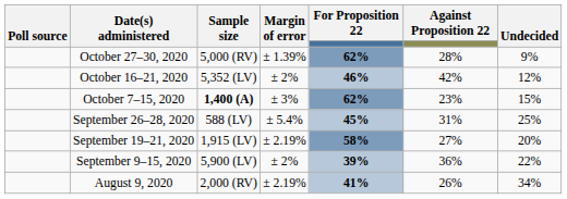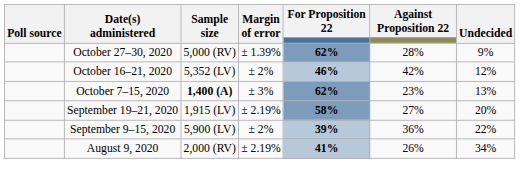 <table class="wikitable" style="font-size:90%;text-align:center;">
 <tr valign=bottom>
 <th rowspan="2">Poll source</th>
 <th rowspan="2">Date(s)<br>administered<br></th>
 <th rowspan="2">Sample<br>size<br></th>
 <th rowspan="2">Margin<br>of error<br></th>
 <th style="width:100px;">For Proposition 22</th>
 <th style="width:100px;">Against Proposition 22</th>
 <th rowspan="2">Undecided</th>
 </tr>
 <tr>
 <th style="background: #47729E;"></th>
 <th style="background: #8B8B54;"></th>
 </tr>
 <tr>
 <td style="text-align:left;"></td>
 <td>October 27–30, 2020</td>
 <td>5,000 (RV)</td>
 <td>± 1.39%</td>
 <td style="background: #7D9CBB;"><strong>62%</strong></td>
 <td>28%</td>
 <td>9%</td>
 </tr>
 <tr>
 <td style="text-align:left;"></td>
 <td>October 16–21, 2020</td>
 <td>5,352 (LV)</td>
 <td>± 2%</td>
 <td style="background: #B6C8D9;"><strong>46%</strong></td>
 <td>42%</td>
 <td>12%</td>
 </tr>
 <tr>
 <td style="text-align:left;"></td>
 <td>October 7–15, 2020</td>
 <td><strong>1,400 (A)</strong></td>
 <td>± 3%</td>
 <td style="background: #7D9CBB;"><strong>62%</strong></td>
 <td>23%</td>
-<td>15%</td>
-</tr>
-<tr>
-<td style="text-align:left;"></td>
-<td>September 26–28, 2020</td>
-<td>588 (LV)</td>
-<td>± 5.4%</td>
-<td style="background: #B6C8D9;"><strong>45%</strong></td>
-<td>31%</td>
-<td>25%</td>
+<td>13%</td>
 </tr>
 <tr>
 <td style="text-align:left;"></td>
 <td>September 19–21, 2020</td>
 <td>1,915 (LV)</td>
 <td>± 2.19%</td>
 <td style="background: #7D9CBB;"><strong>58%</strong></td>
 <td>27%</td>
 <td>20%</td>
 </tr>
 <tr>
 <td style="text-align:left;"></td>
 <td>September 9–15, 2020</td>
 <td>5,900 (LV)</td>
 <td>± 2%</td>
 <td style="background: #B6C8D9;"><strong>39%</strong></td>
 <td>36%</td>
 <td>22%</td>
 </tr>
 <tr>
 <td style="text-align:left;"></td>
 <td>August 9, 2020</td>
 <td>2,000 (RV)</td>
 <td>± 2.19%</td>
 <td style="background: #B6C8D9;"><strong>41%</strong></td>
 <td>26%</td>
 <td>34%</td>
 </tr>
 </table>
